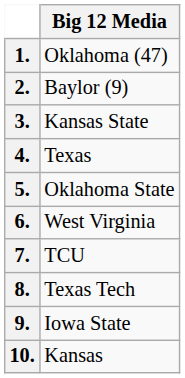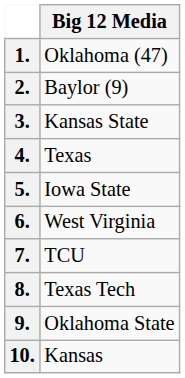 <table class="wikitable" style="white-space:nowrap; font-size:90%;">
 <tr>
 <td ! colspan=1 style="background:white; border-top-style:hidden; border-left-style:hidden;"></td>
 <th>Big 12 Media</th>
 </tr>
 <tr>
 <th>1.</th>
 <td>Oklahoma (47)</td>
 </tr>
 <tr>
 <th>2.</th>
 <td>Baylor (9)</td>
 </tr>
 <tr>
 <th>3.</th>
 <td>Kansas State</td>
 </tr>
 <tr>
 <th>4.</th>
 <td>Texas</td>
 </tr>
 <tr>
 <th>5.</th>
-<td>Oklahoma State</td>
+<td>Iowa State</td>
 </tr>
 <tr>
 <th>6.</th>
 <td>West Virginia</td>
 </tr>
 <tr>
 <th>7.</th>
 <td>TCU</td>
 </tr>
 <tr>
 <th>8.</th>
 <td>Texas Tech</td>
 </tr>
 <tr>
 <th>9.</th>
-<td>Iowa State</td>
+<td>Oklahoma State</td>
 </tr>
 <tr>
 <th>10.</th>
 <td>Kansas</td>
 </tr>
 </table>
